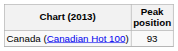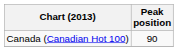 <table class="wikitable sortable">
 <tr>
 <th>Chart (2013)</th>
 <th>Peak<br>position</th>
 </tr>
 <tr>
 <td>Canada (<a href='#'>Canadian Hot 100</a>)</td>
-<td align="center">93</td>
+<td align="center">90</td>
 </tr>
 <tr>
 </tr>
 </table>
